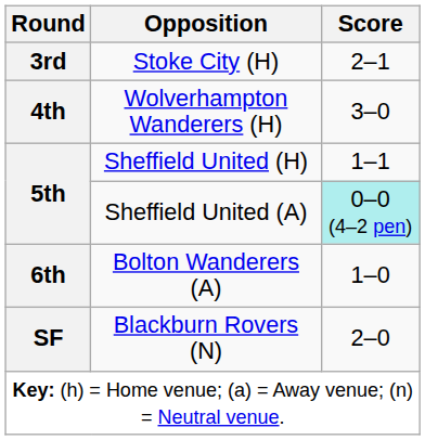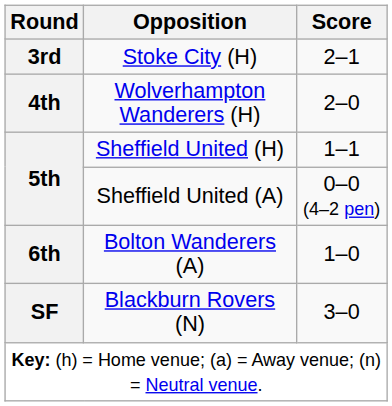 <table class="wikitable plainrowheaders" style="text-align:center;margin-left:1em;float:right">
 <tr>
 <th width="25">Round</th>
 <th width="150">Opposition</th>
 <th width="60">Score</th>
 </tr>
 <tr>
 <th scope=row style="text-align:center">3rd</th>
 <td><a href='#'>Stoke City</a> (H)</td>
 <td>2–1</td>
 </tr>
 <tr>
 <th scope=row style="text-align:center">4th</th>
 <td><a href='#'>Wolverhampton Wanderers</a> (H)</td>
-<td>3–0</td>
+<td>2–0</td>
 </tr>
 <tr>
 <th scope=row style="text-align:center" rowspan="2">5th</th>
 <td><a href='#'>Sheffield United</a> (H)</td>
 <td>1–1</td>
 </tr>
 <tr>
 <td>Sheffield United (A)</td>
-<td style="background: paleturquoise;">0–0<br><small>(4–2 <a href='#'>pen</a>)</small></td>
+<td>0–0<br><small>(4–2 <a href='#'>pen</a>)</small></td>
 </tr>
 <tr>
 <th scope=row style="text-align:center">6th</th>
 <td><a href='#'>Bolton Wanderers</a> (A)</td>
 <td>1–0</td>
 </tr>
 <tr>
 <th scope=row style="text-align:center">SF</th>
 <td><a href='#'>Blackburn Rovers</a> (N)</td>
-<td>2–0</td>
+<td>3–0</td>
 </tr>
 <tr>
 <td colspan="3" style="background-color:white;"><small><strong>Key:</strong> (h) = Home venue; (a) = Away venue; (n) = <a href='#'>Neutral venue</a>.</small></td>
 </tr>
 </table>
